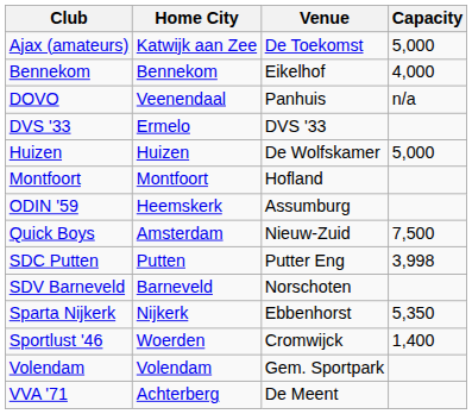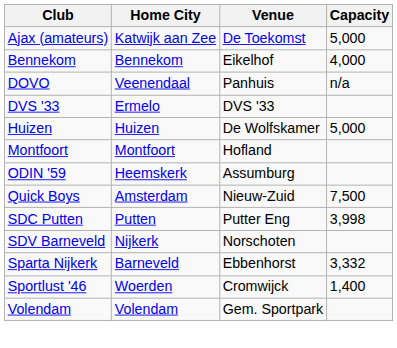 <table class="wikitable sortable">
 <tr>
 <th>Club</th>
 <th>Home City</th>
 <th>Venue</th>
 <th>Capacity</th>
 </tr>
 <tr>
 <td><a href='#'>Ajax (amateurs)</a></td>
 <td><a href='#'>Katwijk aan Zee</a></td>
 <td><a href='#'>De Toekomst</a></td>
 <td>5,000</td>
 </tr>
 <tr>
 <td><a href='#'>Bennekom</a></td>
 <td><a href='#'>Bennekom</a></td>
 <td>Eikelhof</td>
 <td>4,000</td>
 </tr>
 <tr>
 <td><a href='#'>DOVO</a></td>
 <td><a href='#'>Veenendaal</a></td>
 <td>Panhuis</td>
 <td>n/a</td>
 </tr>
 <tr>
 <td><a href='#'>DVS '33</a></td>
 <td><a href='#'>Ermelo</a></td>
 <td>DVS '33</td>
 <td></td>
 </tr>
 <tr>
 <td><a href='#'>Huizen</a></td>
 <td><a href='#'>Huizen</a></td>
 <td>De Wolfskamer</td>
 <td>5,000</td>
 </tr>
 <tr>
 <td><a href='#'>Montfoort</a></td>
 <td><a href='#'>Montfoort</a></td>
 <td>Hofland</td>
 <td></td>
 </tr>
 <tr>
 <td><a href='#'>ODIN '59</a></td>
 <td><a href='#'>Heemskerk</a></td>
 <td>Assumburg</td>
 <td></td>
 </tr>
 <tr>
 <td><a href='#'>Quick Boys</a></td>
 <td><a href='#'>Amsterdam</a></td>
 <td>Nieuw-Zuid</td>
 <td>7,500</td>
 </tr>
 <tr>
 <td><a href='#'>SDC Putten</a></td>
 <td><a href='#'>Putten</a></td>
 <td>Putter Eng</td>
 <td>3,998</td>
 </tr>
 <tr>
 <td><a href='#'>SDV Barneveld</a></td>
-<td><a href='#'>Barneveld</a></td>
+<td><a href='#'>Nijkerk</a></td>
 <td>Norschoten</td>
 <td></td>
 </tr>
 <tr>
 <td><a href='#'>Sparta Nijkerk</a></td>
-<td><a href='#'>Nijkerk</a></td>
+<td><a href='#'>Barneveld</a></td>
 <td>Ebbenhorst</td>
-<td>5,350</td>
+<td>3,332</td>
 </tr>
 <tr>
 <td><a href='#'>Sportlust '46</a></td>
 <td><a href='#'>Woerden</a></td>
 <td>Cromwijck</td>
 <td>1,400</td>
 </tr>
 <tr>
 <td><a href='#'>Volendam</a></td>
 <td><a href='#'>Volendam</a></td>
 <td>Gem. Sportpark</td>
 <td></td>
 </tr>
-<tr>
-<td><a href='#'>VVA '71</a></td>
-<td><a href='#'>Achterberg</a></td>
-<td>De Meent</td>
-<td></td>
-</tr>
 </table>
